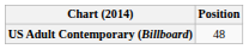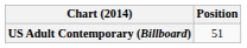 <table class="wikitable plainrowheaders" style="text-align:center;">
 <tr>
 <th>Chart (2014)</th>
 <th>Position</th>
 </tr>
 <tr>
 <th scope="row">US Adult Contemporary (<em>Billboard</em>)</th>
-<td style="text-align:center;">48</td>
+<td style="text-align:center;">51</td>
 </tr>
 </table>
